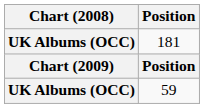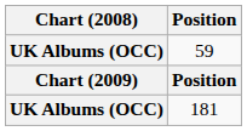 <table class="wikitable sortable plainrowheaders" style="text-align:center;">
 <tr>
 <th scope="col">Chart (2008)</th>
 <th scope="col">Position</th>
 </tr>
 <tr>
 <th scope="row">UK Albums (OCC)</th>
-<td style="text-align:center;">181</td>
+<td style="text-align:center;">59</td>
 </tr>
 <tr>
 <th scope="col">Chart (2009)</th>
 <th scope="col">Position</th>
 </tr>
 <tr>
 <th scope="row">UK Albums (OCC)</th>
-<td style="text-align:center;">59</td>
+<td style="text-align:center;">181</td>
 </tr>
 </table>
